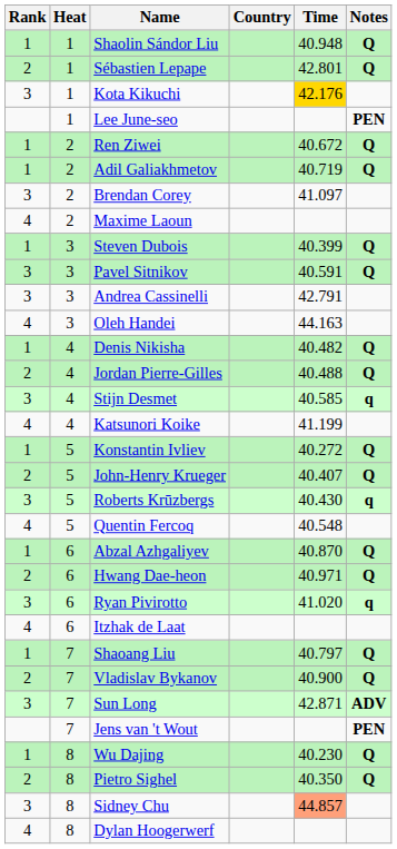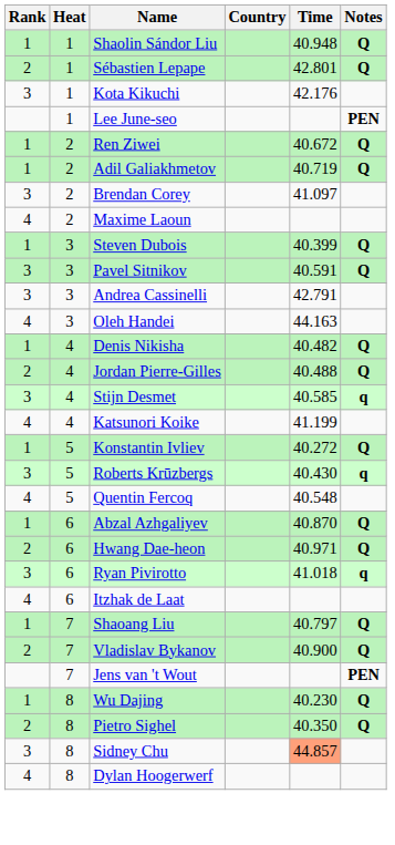 <table class="wikitable sortable" style="text-align:center">
 <tr>
 <th>Rank</th>
 <th>Heat</th>
 <th>Name</th>
 <th>Country</th>
 <th>Time</th>
 <th>Notes</th>
 </tr>
 <tr bgcolor=#bbf3bb>
 <td>1</td>
 <td>1</td>
 <td align=left><a href='#'>Shaolin Sándor Liu</a></td>
 <td align=left></td>
 <td>40.948</td>
 <td><strong>Q</strong></td>
 </tr>
 <tr bgcolor=#bbf3bb>
 <td>2</td>
 <td>1</td>
 <td align=left><a href='#'>Sébastien Lepape</a></td>
 <td align=left></td>
 <td>42.801</td>
 <td><strong>Q</strong></td>
 </tr>
 <tr>
 <td>3</td>
 <td>1</td>
 <td align=left><a href='#'>Kota Kikuchi</a></td>
 <td align=left></td>
-<td style="background: gold;">42.176</td>
+<td>42.176</td>
 <td></td>
 </tr>
 <tr>
 <td></td>
 <td>1</td>
 <td align=left><a href='#'>Lee June-seo</a></td>
 <td align=left></td>
 <td></td>
 <td><strong>PEN</strong></td>
 </tr>
 <tr bgcolor=#bbf3bb>
 <td>1</td>
 <td>2</td>
 <td align=left><a href='#'>Ren Ziwei</a></td>
 <td align=left></td>
 <td>40.672</td>
 <td><strong>Q</strong></td>
 </tr>
 <tr bgcolor=#bbf3bb>
 <td>1</td>
 <td>2</td>
 <td align=left><a href='#'>Adil Galiakhmetov</a></td>
 <td align=left></td>
 <td>40.719</td>
 <td><strong>Q</strong></td>
 </tr>
 <tr>
 <td>3</td>
 <td>2</td>
 <td align=left><a href='#'>Brendan Corey</a></td>
 <td align=left></td>
 <td>41.097</td>
 <td></td>
 </tr>
 <tr>
 <td>4</td>
 <td>2</td>
 <td align=left><a href='#'>Maxime Laoun</a></td>
 <td align=left></td>
 <td></td>
 <td></td>
 </tr>
 <tr bgcolor=#bbf3bb>
 <td>1</td>
 <td>3</td>
 <td align=left><a href='#'>Steven Dubois</a></td>
 <td align=left></td>
 <td>40.399</td>
 <td><strong>Q</strong></td>
 </tr>
 <tr bgcolor=#bbf3bb>
 <td>3</td>
 <td>3</td>
 <td align=left><a href='#'>Pavel Sitnikov</a></td>
 <td align=left></td>
 <td>40.591</td>
 <td><strong>Q</strong></td>
 </tr>
 <tr>
 <td>3</td>
 <td>3</td>
 <td align=left><a href='#'>Andrea Cassinelli</a></td>
 <td align=left></td>
 <td>42.791</td>
 <td></td>
 </tr>
 <tr>
 <td>4</td>
 <td>3</td>
 <td align=left><a href='#'>Oleh Handei</a></td>
 <td align=left></td>
 <td>44.163</td>
 <td></td>
 </tr>
 <tr bgcolor=#bbf3bb>
 <td>1</td>
 <td>4</td>
 <td align=left><a href='#'>Denis Nikisha</a></td>
 <td align=left></td>
 <td>40.482</td>
 <td><strong>Q</strong></td>
 </tr>
 <tr bgcolor=#bbf3bb>
 <td>2</td>
 <td>4</td>
 <td align=left><a href='#'>Jordan Pierre-Gilles</a></td>
 <td align=left></td>
 <td>40.488</td>
 <td><strong>Q</strong></td>
 </tr>
 <tr bgcolor=ccffcc>
 <td>3</td>
 <td>4</td>
 <td align=left><a href='#'>Stijn Desmet</a></td>
 <td align=left></td>
 <td>40.585</td>
 <td><strong>q</strong></td>
 </tr>
 <tr>
 <td>4</td>
 <td>4</td>
 <td align=left><a href='#'>Katsunori Koike</a></td>
 <td align=left></td>
 <td>41.199</td>
 <td></td>
 </tr>
 <tr bgcolor=#bbf3bb>
 <td>1</td>
 <td>5</td>
 <td align=left><a href='#'>Konstantin Ivliev</a></td>
 <td align=left></td>
 <td>40.272</td>
 <td><strong>Q</strong></td>
 </tr>
-<tr bgcolor=#bbf3bb>
-<td>2</td>
-<td>5</td>
-<td align=left><a href='#'>John-Henry Krueger</a></td>
-<td align=left></td>
-<td>40.407</td>
-<td><strong>Q</strong></td>
-</tr>
 <tr bgcolor=ccffcc>
 <td>3</td>
 <td>5</td>
 <td align=left><a href='#'>Roberts Krūzbergs</a></td>
 <td align=left></td>
 <td>40.430</td>
 <td><strong>q</strong></td>
 </tr>
 <tr>
 <td>4</td>
 <td>5</td>
 <td align=left><a href='#'>Quentin Fercoq</a></td>
 <td align=left></td>
 <td>40.548</td>
 <td></td>
 </tr>
 <tr bgcolor=#bbf3bb>
 <td>1</td>
 <td>6</td>
 <td align=left><a href='#'>Abzal Azhgaliyev</a></td>
 <td align=left></td>
 <td>40.870</td>
 <td><strong>Q</strong></td>
 </tr>
 <tr bgcolor=#bbf3bb>
 <td>2</td>
 <td>6</td>
 <td align=left><a href='#'>Hwang Dae-heon</a></td>
 <td align=left></td>
 <td>40.971</td>
 <td><strong>Q</strong></td>
 </tr>
 <tr bgcolor=ccffcc>
 <td>3</td>
 <td>6</td>
 <td align=left><a href='#'>Ryan Pivirotto</a></td>
 <td align=left></td>
-<td>41.020</td>
+<td>41.018</td>
 <td><strong>q</strong></td>
 </tr>
 <tr>
 <td>4</td>
 <td>6</td>
 <td align=left><a href='#'>Itzhak de Laat</a></td>
 <td align=left></td>
 <td></td>
 <td></td>
 </tr>
 <tr bgcolor=#bbf3bb>
 <td>1</td>
 <td>7</td>
 <td align=left><a href='#'>Shaoang Liu</a></td>
 <td align=left></td>
 <td>40.797</td>
 <td><strong>Q</strong></td>
 </tr>
 <tr bgcolor=#bbf3bb>
 <td>2</td>
 <td>7</td>
 <td align=left><a href='#'>Vladislav Bykanov</a></td>
 <td align=left></td>
 <td>40.900</td>
 <td><strong>Q</strong></td>
-</tr>
-<tr bgcolor=ccffcc>
-<td>3</td>
-<td>7</td>
-<td align=left><a href='#'>Sun Long</a></td>
-<td align=left></td>
-<td>42.871</td>
-<td><strong>ADV</strong></td>
 </tr>
 <tr>
 <td></td>
 <td>7</td>
 <td align=left><a href='#'>Jens van 't Wout</a></td>
 <td align=left></td>
 <td></td>
 <td><strong>PEN</strong></td>
 </tr>
 <tr bgcolor=#bbf3bb>
 <td>1</td>
 <td>8</td>
 <td align=left><a href='#'>Wu Dajing</a></td>
 <td align=left></td>
 <td>40.230</td>
 <td><strong>Q</strong></td>
 </tr>
 <tr bgcolor=#bbf3bb>
 <td>2</td>
 <td>8</td>
 <td align=left><a href='#'>Pietro Sighel</a></td>
 <td align=left></td>
 <td>40.350</td>
 <td><strong>Q</strong></td>
 </tr>
 <tr>
 <td>3</td>
 <td>8</td>
 <td align=left><a href='#'>Sidney Chu</a></td>
 <td align=left></td>
 <td style="background: lightsalmon;">44.857</td>
 <td></td>
 </tr>
 <tr>
 <td>4</td>
 <td>8</td>
 <td align=left><a href='#'>Dylan Hoogerwerf</a></td>
 <td align=left></td>
 <td></td>
 <td></td>
 </tr>
 </table>
